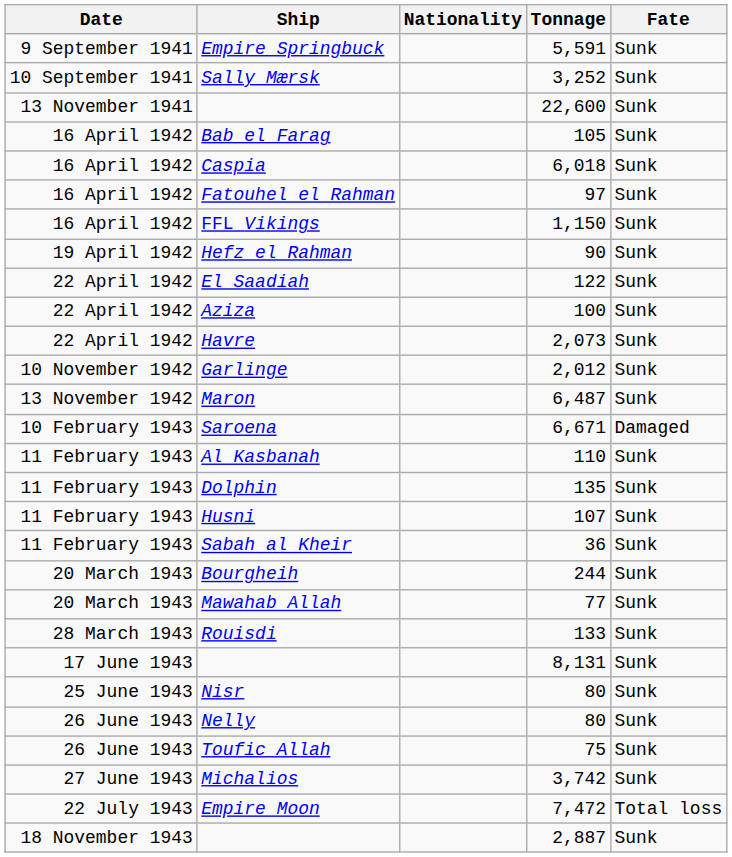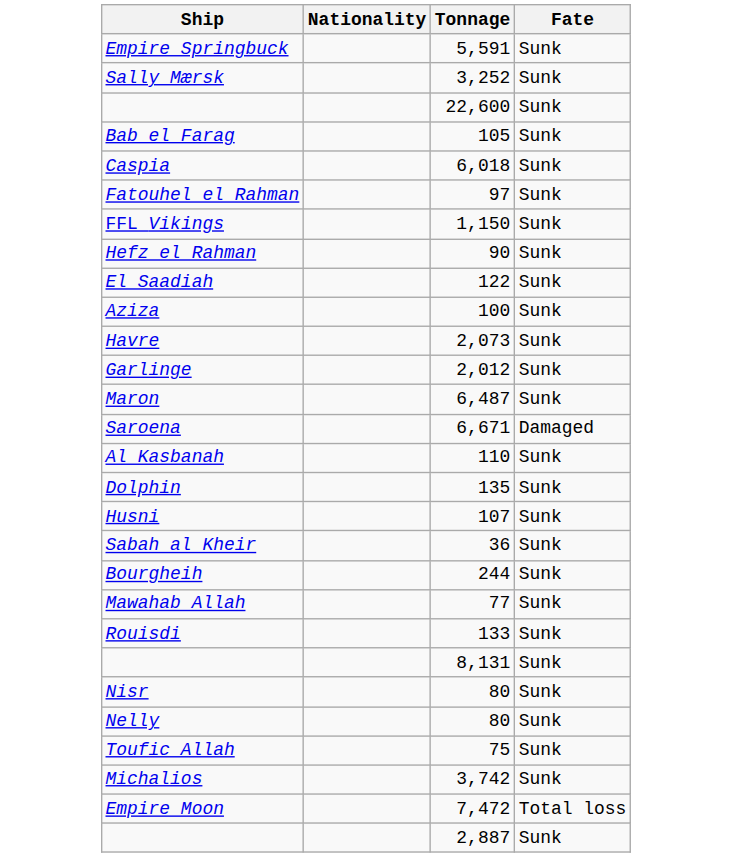 <table class="wikitable sortable" style="margin: 1em auto 1em auto;">
 <tr>
-<th>Date</th>
 <th>Ship</th>
 <th>Nationality</th>
 <th>Tonnage</th>
 <th>Fate</th>
 </tr>
 <tr>
-<td align="right">9 September 1941</td>
 <td align="left"><a href='#'><em>Empire Springbuck</em></a></td>
 <td align="left"></td>
 <td align="right">5,591</td>
 <td align="left">Sunk</td>
 </tr>
 <tr>
-<td align="right">10 September 1941</td>
 <td align="left"><a href='#'><em>Sally Mærsk</em></a></td>
 <td align="left"></td>
 <td align="right">3,252</td>
 <td align="left">Sunk</td>
 </tr>
 <tr>
-<td align="right">13 November 1941</td>
 <td align="left"></td>
 <td align="left"></td>
 <td align="right">22,600</td>
 <td align="left">Sunk</td>
 </tr>
 <tr>
-<td align="right">16 April 1942</td>
 <td align="left"><a href='#'><em>Bab el Farag</em></a></td>
 <td align="left"></td>
 <td align="right">105</td>
 <td align="left">Sunk</td>
 </tr>
 <tr>
-<td align="right">16 April 1942</td>
 <td align="left"><a href='#'><em>Caspia</em></a></td>
 <td align="left"></td>
 <td align="right">6,018</td>
 <td align="left">Sunk</td>
 </tr>
 <tr>
-<td align="right">16 April 1942</td>
 <td align="left"><a href='#'><em>Fatouhel el Rahman</em></a></td>
 <td align="left"></td>
 <td align="right">97</td>
 <td align="left">Sunk</td>
 </tr>
 <tr>
-<td align="right">16 April 1942</td>
 <td align="left"><a href='#'>FFL <em>Vikings</em></a></td>
 <td align="left"></td>
 <td align="right">1,150</td>
 <td align="left">Sunk</td>
 </tr>
 <tr>
-<td align="right">19 April 1942</td>
 <td align="left"><a href='#'><em>Hefz el Rahman</em></a></td>
 <td align="left"></td>
 <td align="right">90</td>
 <td align="left">Sunk</td>
 </tr>
 <tr>
-<td align="right">22 April 1942</td>
 <td align="left"><a href='#'><em>El Saadiah</em></a></td>
 <td align="left"></td>
 <td align="right">122</td>
 <td align="left">Sunk</td>
 </tr>
 <tr>
-<td align="right">22 April 1942</td>
 <td align="left"><a href='#'><em>Aziza</em></a></td>
 <td align="left"></td>
 <td align="right">100</td>
 <td align="left">Sunk</td>
 </tr>
 <tr>
-<td align="right">22 April 1942</td>
 <td align="left"><a href='#'><em>Havre</em></a></td>
 <td align="left"></td>
 <td align="right">2,073</td>
 <td align="left">Sunk</td>
 </tr>
 <tr>
-<td align="right">10 November 1942</td>
 <td align="left"><a href='#'><em>Garlinge</em></a></td>
 <td align="left"></td>
 <td align="right">2,012</td>
 <td align="left">Sunk</td>
 </tr>
 <tr>
-<td align="right">13 November 1942</td>
 <td align="left"><a href='#'><em>Maron</em></a></td>
 <td align="left"></td>
 <td align="right">6,487</td>
 <td align="left">Sunk</td>
 </tr>
 <tr>
-<td align="right">10 February 1943</td>
 <td align="left"><a href='#'><em>Saroena</em></a></td>
 <td align="left"></td>
 <td align="right">6,671</td>
 <td align="left">Damaged</td>
 </tr>
 <tr>
-<td align="right">11 February 1943</td>
 <td align="left"><a href='#'><em>Al Kasbanah</em></a></td>
 <td align="left"></td>
 <td align="right">110</td>
 <td align="left">Sunk</td>
 </tr>
 <tr>
-<td align="right">11 February 1943</td>
 <td align="left"><a href='#'><em>Dolphin</em></a></td>
 <td align="left"></td>
 <td align="right">135</td>
 <td align="left">Sunk</td>
 </tr>
 <tr>
-<td align="right">11 February 1943</td>
 <td align="left"><a href='#'><em>Husni</em></a></td>
 <td align="left"></td>
 <td align="right">107</td>
 <td align="left">Sunk</td>
 </tr>
 <tr>
-<td align="right">11 February 1943</td>
 <td align="left"><a href='#'><em>Sabah al Kheir</em></a></td>
 <td align="left"></td>
 <td align="right">36</td>
 <td align="left">Sunk</td>
 </tr>
 <tr>
-<td align="right">20 March 1943</td>
 <td align="left"><a href='#'><em>Bourgheih</em></a></td>
 <td align="left"></td>
 <td align="right">244</td>
 <td align="left">Sunk</td>
 </tr>
 <tr>
-<td align="right">20 March 1943</td>
 <td align="left"><a href='#'><em>Mawahab Allah</em></a></td>
 <td align="left"></td>
 <td align="right">77</td>
 <td align="left">Sunk</td>
 </tr>
 <tr>
-<td align="right">28 March 1943</td>
 <td align="left"><a href='#'><em>Rouisdi</em></a></td>
 <td align="left"></td>
 <td align="right">133</td>
 <td align="left">Sunk</td>
 </tr>
 <tr>
-<td align="right">17 June 1943</td>
 <td align="left"></td>
 <td align="left"></td>
 <td align="right">8,131</td>
 <td align="left">Sunk</td>
 </tr>
 <tr>
-<td align="right">25 June 1943</td>
 <td align="left"><a href='#'><em>Nisr</em></a></td>
 <td align="left"></td>
 <td align="right">80</td>
 <td align="left">Sunk</td>
 </tr>
 <tr>
-<td align="right">26 June 1943</td>
 <td align="left"><a href='#'><em>Nelly</em></a></td>
 <td align="left"></td>
 <td align="right">80</td>
 <td align="left">Sunk</td>
 </tr>
 <tr>
-<td align="right">26 June 1943</td>
 <td align="left"><a href='#'><em>Toufic Allah</em></a></td>
 <td align="left"></td>
 <td align="right">75</td>
 <td align="left">Sunk</td>
 </tr>
 <tr>
-<td align="right">27 June 1943</td>
 <td align="left"><a href='#'><em>Michalios</em></a></td>
 <td align="left"></td>
 <td align="right">3,742</td>
 <td align="left">Sunk</td>
 </tr>
 <tr>
-<td align="right">22 July 1943</td>
 <td align="left"><a href='#'><em>Empire Moon</em></a></td>
 <td align="left"></td>
 <td align="right">7,472</td>
 <td align="left">Total loss</td>
 </tr>
 <tr>
-<td align="right">18 November 1943</td>
 <td align="left"></td>
 <td align="left"></td>
 <td align="right">2,887</td>
 <td align="left">Sunk</td>
 </tr>
 </table>
